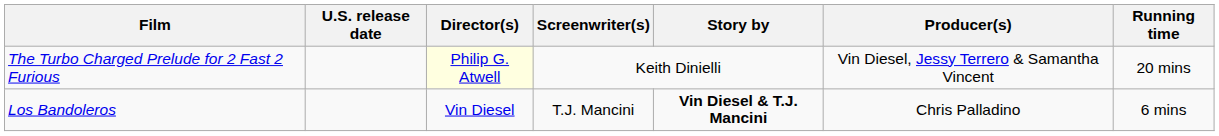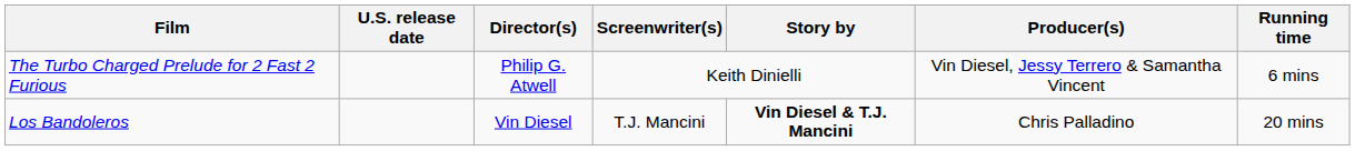 <table class="wikitable plainrowheaders" style="text-align:center;">
 <tr>
 <th>Film</th>
 <th>U.S. release date</th>
 <th>Director(s)</th>
 <th>Screenwriter(s)</th>
 <th>Story by</th>
 <th>Producer(s)</th>
 <th>Running time</th>
 </tr>
 <tr>
 <td style="text-align:left"><em><a href='#'>The Turbo Charged Prelude for 2 Fast 2 Furious</a></em></td>
 <td style="text-align:left"></td>
-<td style="background: lightyellow;"><a href='#'>Philip G. Atwell</a></td>
+<td><a href='#'>Philip G. Atwell</a></td>
 <td colspan="2">Keith Dinielli</td>
 <td>Vin Diesel, <a href='#'>Jessy Terrero</a> & Samantha Vincent</td>
-<td>20 mins</td>
+<td>6 mins</td>
 </tr>
 <tr>
 <td style="text-align:left"><em><a href='#'>Los Bandoleros</a></em></td>
 <td style="text-align:left"></td>
 <td><a href='#'>Vin Diesel</a></td>
 <td>T.J. Mancini</td>
 <td><strong>Vin Diesel & T.J. Mancini</strong></td>
 <td>Chris Palladino</td>
-<td>6 mins</td>
+<td>20 mins</td>
 </tr>
 </table>
